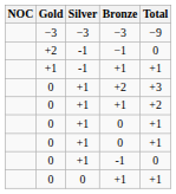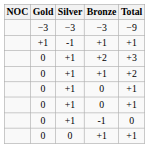 <table class="wikitable sortable" style="text-align:center">
 <tr>
 <th>NOC</th>
 <th>Gold</th>
 <th>Silver</th>
 <th>Bronze</th>
 <th>Total</th>
 </tr>
 <tr>
 <td align=left></td>
 <td>−3</td>
 <td>−3</td>
 <td>−3</td>
 <td>−9</td>
-</tr>
-<tr>
-<td align=left></td>
-<td>+2</td>
-<td>-1</td>
-<td>−1</td>
-<td>0</td>
 </tr>
 <tr>
 <td align=left></td>
 <td>+1</td>
 <td>-1</td>
 <td>+1</td>
 <td>+1</td>
 </tr>
 <tr>
 <td align=left></td>
 <td>0</td>
 <td>+1</td>
 <td>+2</td>
 <td>+3</td>
 </tr>
 <tr>
 <td align=left></td>
 <td>0</td>
 <td>+1</td>
 <td>+1</td>
 <td>+2</td>
 </tr>
 <tr>
 <td align=left></td>
 <td>0</td>
 <td>+1</td>
 <td>0</td>
 <td>+1</td>
 </tr>
 <tr>
 <td align=left></td>
 <td>0</td>
 <td>+1</td>
 <td>0</td>
 <td>+1</td>
 </tr>
 <tr>
 <td align=left></td>
 <td>0</td>
 <td>+1</td>
 <td>-1</td>
 <td>0</td>
 </tr>
 <tr>
 <td align=left></td>
 <td>0</td>
 <td>0</td>
 <td>+1</td>
 <td>+1</td>
 </tr>
 </table>
